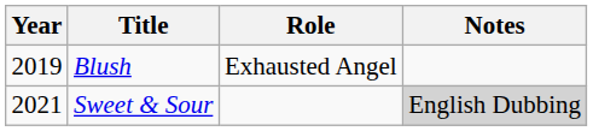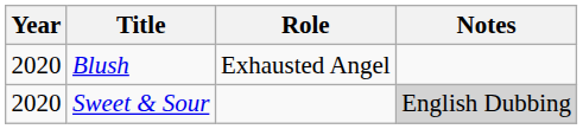 <table class="wikitable sortable">
 <tr>
 <th>Year</th>
 <th>Title</th>
 <th>Role</th>
 <th class="unsortable">Notes</th>
 </tr>
 <tr>
-<td>2019</td>
+<td>2020</td>
 <td><em><a href='#'>Blush</a></em></td>
 <td>Exhausted Angel</td>
 <td></td>
 </tr>
 <tr>
-<td>2021</td>
+<td>2020</td>
 <td><em><a href='#'>Sweet & Sour</a></em></td>
 <td></td>
 <td style="background: lightgrey;">English Dubbing</td>
 </tr>
 </table>
